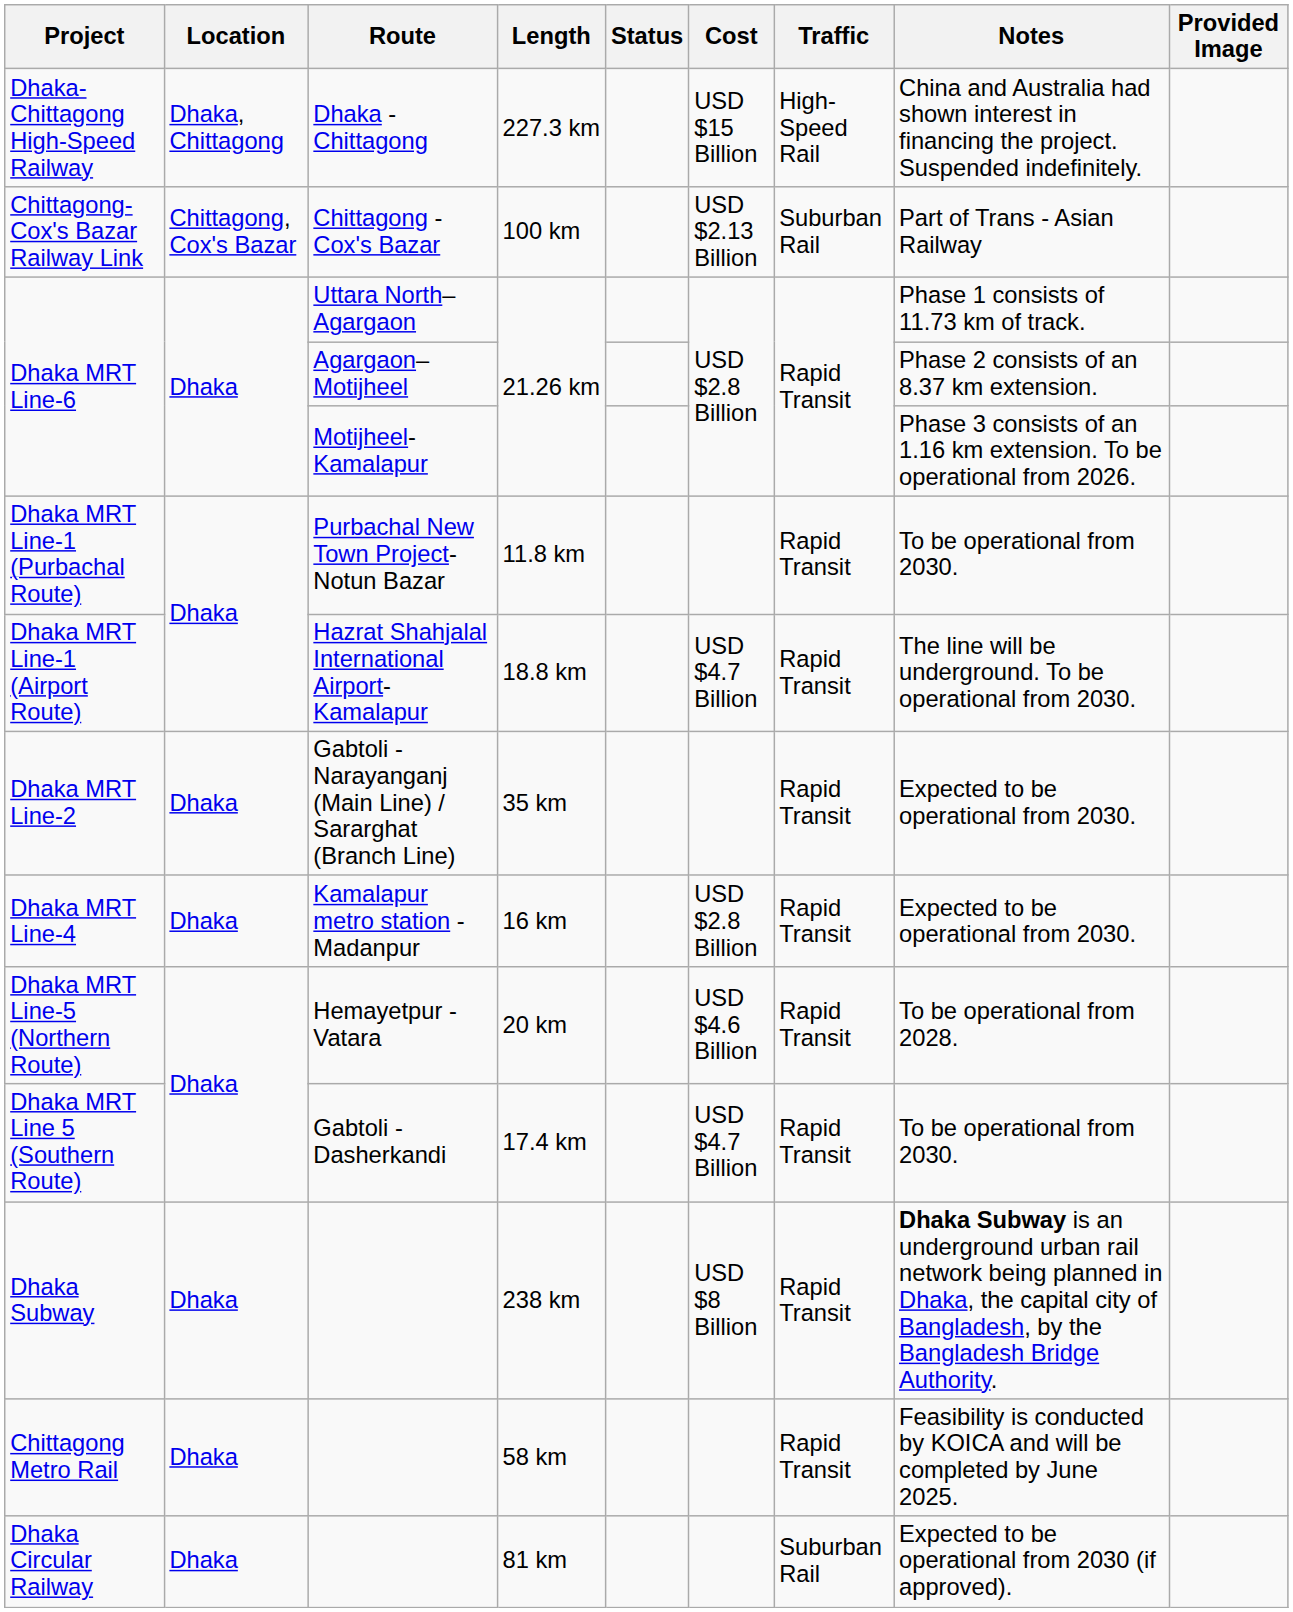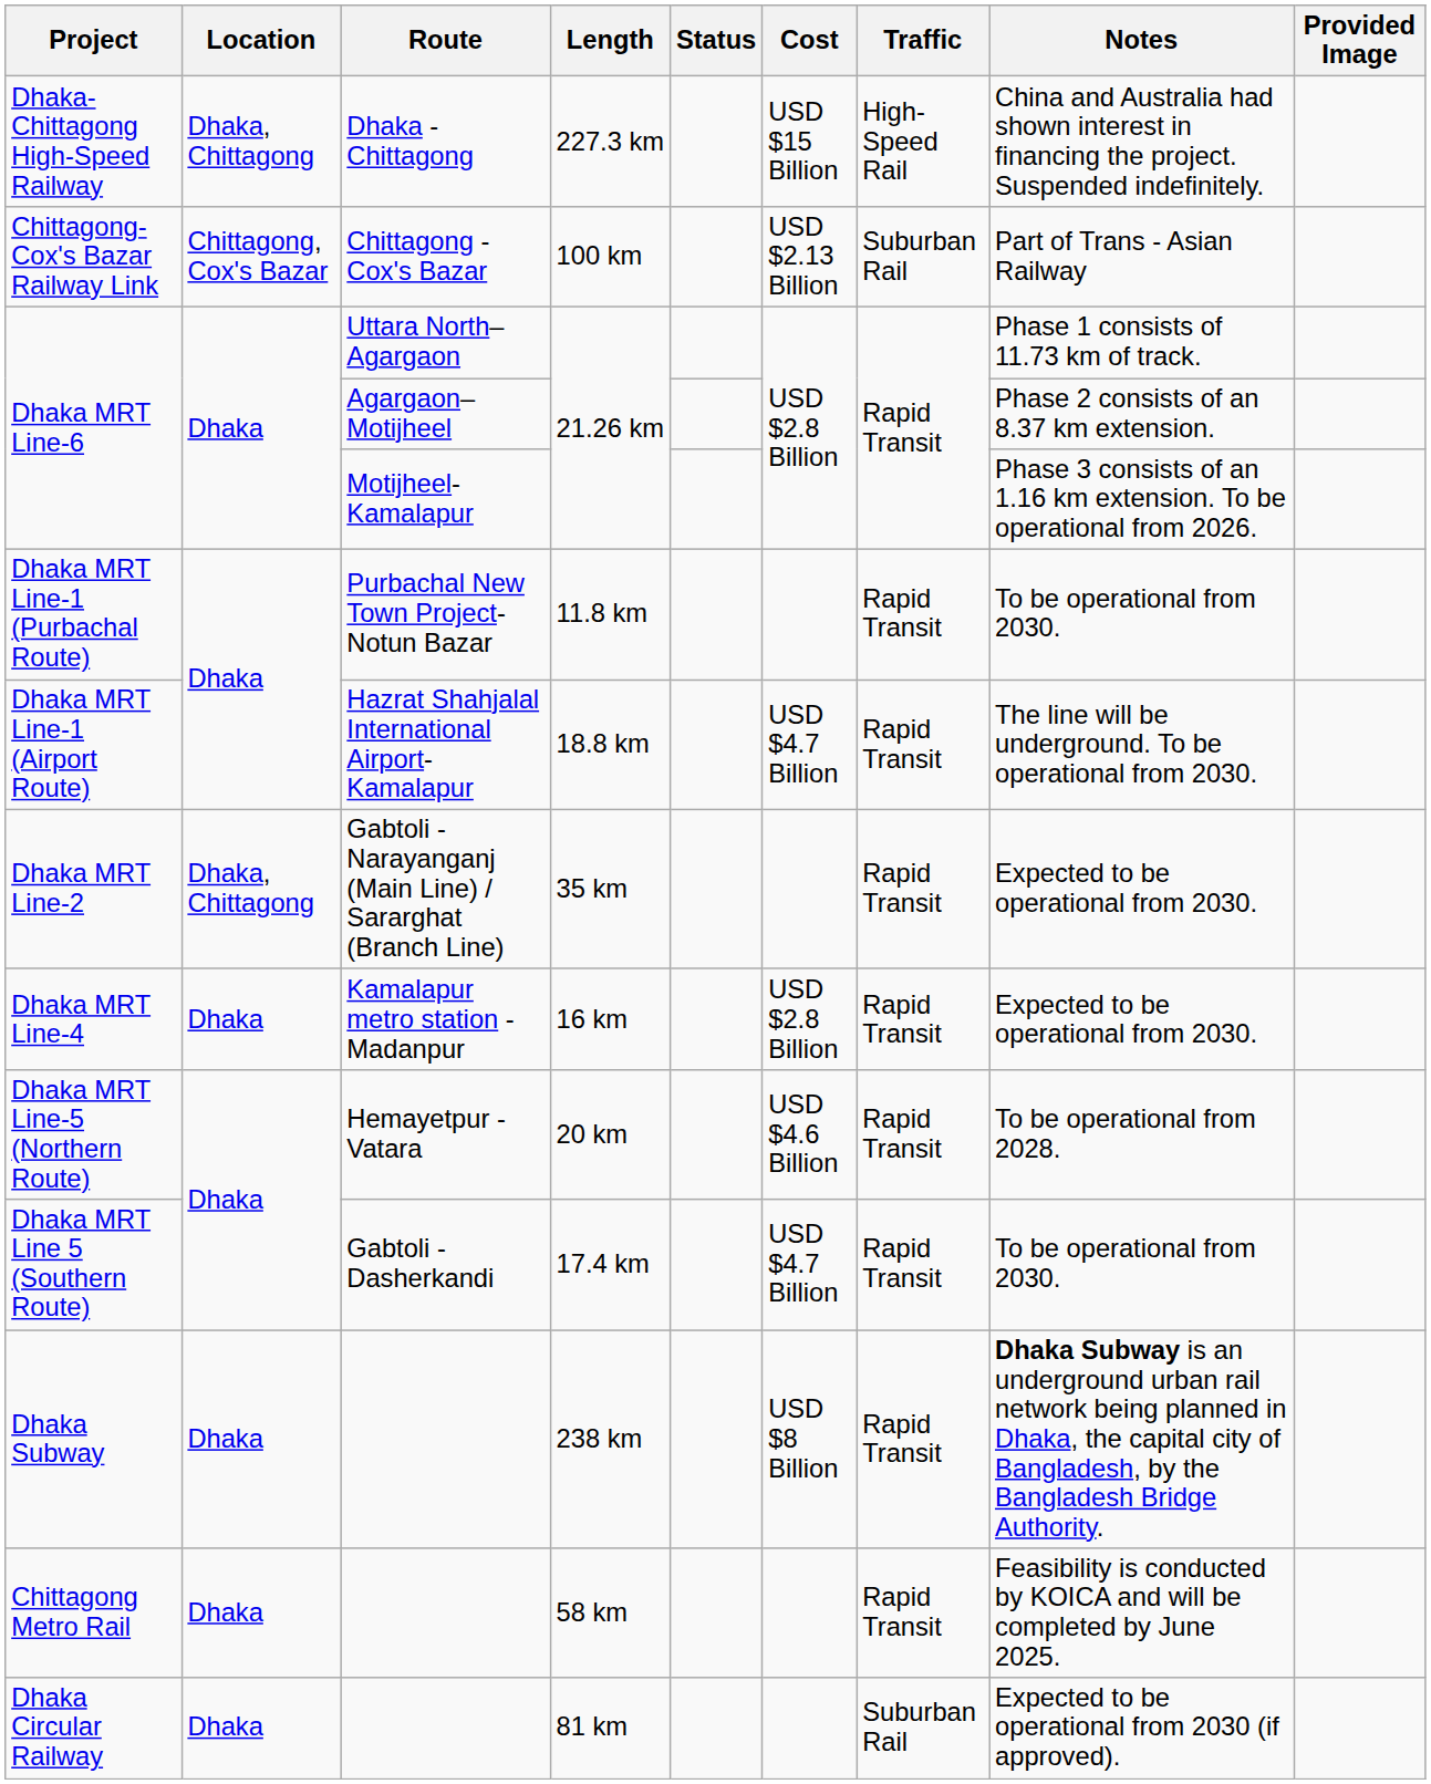 <table class="wikitable sortable">
 <tr>
 <th>Project</th>
 <th>Location</th>
 <th>Route</th>
 <th>Length</th>
 <th>Status</th>
 <th>Cost</th>
 <th>Traffic</th>
 <th>Notes</th>
 <th>Provided Image</th>
 </tr>
 <tr>
 <td><a href='#'>Dhaka-Chittagong High-Speed Railway</a></td>
 <td><a href='#'>Dhaka</a>, <a href='#'>Chittagong</a></td>
 <td><a href='#'>Dhaka</a> - <a href='#'>Chittagong</a></td>
 <td>227.3 km</td>
 <td></td>
 <td>USD $15 Billion</td>
 <td>High-Speed Rail</td>
 <td>China and Australia had shown interest in financing the project. Suspended indefinitely.</td>
 <td></td>
 </tr>
 <tr>
 <td><a href='#'>Chittagong-Cox's Bazar Railway Link</a></td>
 <td><a href='#'>Chittagong</a>, <a href='#'>Cox's Bazar</a></td>
 <td><a href='#'>Chittagong</a> - <a href='#'>Cox's Bazar</a></td>
 <td>100 km</td>
 <td></td>
 <td>USD $2.13 Billion</td>
 <td>Suburban Rail</td>
 <td>Part of Trans - Asian Railway</td>
 <td></td>
 </tr>
 <tr>
 <td rowspan="3"><a href='#'>Dhaka MRT Line-6</a></td>
 <td rowspan="3"><a href='#'>Dhaka</a></td>
 <td><a href='#'>Uttara North</a>–<a href='#'>Agargaon</a></td>
 <td rowspan="3">21.26 km</td>
 <td></td>
 <td rowspan="3">USD $2.8 Billion</td>
 <td rowspan="3">Rapid Transit</td>
 <td>Phase 1 consists of 11.73 km of track.</td>
 <td></td>
 </tr>
 <tr>
 <td><a href='#'>Agargaon</a>–<a href='#'>Motijheel</a></td>
 <td></td>
 <td>Phase 2 consists of an 8.37 km extension.</td>
 <td></td>
 </tr>
 <tr>
 <td><a href='#'>Motijheel</a>-<a href='#'>Kamalapur</a></td>
 <td></td>
 <td>Phase 3 consists of an 1.16 km extension. To be operational from 2026.</td>
 <td></td>
 </tr>
 <tr>
 <td><a href='#'>Dhaka MRT Line-1 (Purbachal Route)</a></td>
 <td rowspan="2"><a href='#'>Dhaka</a></td>
 <td><a href='#'>Purbachal New Town Project</a>- Notun Bazar</td>
 <td>11.8 km</td>
 <td></td>
 <td></td>
 <td>Rapid Transit</td>
 <td>To be operational from 2030.</td>
 <td></td>
 </tr>
 <tr>
 <td><a href='#'>Dhaka MRT Line-1 (Airport Route)</a></td>
 <td><a href='#'>Hazrat Shahjalal International Airport</a>-<a href='#'>Kamalapur</a></td>
 <td>18.8 km</td>
 <td></td>
 <td>USD $4.7 Billion</td>
 <td>Rapid Transit</td>
 <td>The line will be underground. To be operational from 2030.</td>
 <td></td>
 </tr>
 <tr>
 <td><a href='#'>Dhaka MRT Line-2</a></td>
-<td><a href='#'>Dhaka</a></td>
+<td><a href='#'>Dhaka</a>, <a href='#'>Chittagong</a></td>
 <td>Gabtoli - Narayanganj (Main Line) / Sararghat (Branch Line)</td>
 <td>35 km</td>
 <td></td>
 <td></td>
 <td>Rapid Transit</td>
 <td>Expected to be operational from 2030.</td>
 <td></td>
 </tr>
 <tr>
 <td><a href='#'>Dhaka MRT Line-4</a></td>
 <td><a href='#'>Dhaka</a></td>
 <td><a href='#'>Kamalapur metro station</a> - Madanpur</td>
 <td>16 km</td>
 <td></td>
 <td>USD $2.8 Billion</td>
 <td>Rapid Transit</td>
 <td>Expected to be operational from 2030.</td>
 <td></td>
 </tr>
 <tr>
 <td><a href='#'>Dhaka MRT Line-5 (Northern Route)</a></td>
 <td rowspan="2"><a href='#'>Dhaka</a></td>
 <td>Hemayetpur - Vatara</td>
 <td>20 km</td>
 <td></td>
 <td>USD $4.6 Billion</td>
 <td>Rapid Transit</td>
 <td>To be operational from 2028.</td>
 <td></td>
 </tr>
 <tr>
 <td><a href='#'>Dhaka MRT Line 5 (Southern Route)</a></td>
 <td>Gabtoli - Dasherkandi</td>
 <td>17.4 km</td>
 <td></td>
 <td>USD $4.7 Billion</td>
 <td>Rapid Transit</td>
 <td>To be operational from 2030.</td>
 <td></td>
 </tr>
 <tr>
 <td><a href='#'>Dhaka Subway</a></td>
 <td><a href='#'>Dhaka</a></td>
 <td></td>
 <td>238 km</td>
 <td></td>
 <td>USD $8 Billion</td>
 <td>Rapid Transit</td>
 <td><strong>Dhaka Subway</strong> is an underground urban rail network being planned in <a href='#'>Dhaka</a>, the capital city of <a href='#'>Bangladesh</a>, by the <a href='#'>Bangladesh Bridge Authority</a>.</td>
 <td></td>
 </tr>
 <tr>
 <td><a href='#'>Chittagong Metro Rail</a></td>
 <td><a href='#'>Dhaka</a></td>
 <td></td>
 <td>58 km</td>
 <td></td>
 <td></td>
 <td>Rapid Transit</td>
 <td>Feasibility is conducted by KOICA and will be completed by June 2025.</td>
 <td></td>
 </tr>
 <tr>
 <td><a href='#'>Dhaka Circular Railway</a></td>
 <td><a href='#'>Dhaka</a></td>
 <td></td>
 <td>81 km</td>
 <td></td>
 <td></td>
 <td>Suburban Rail</td>
 <td>Expected to be operational from 2030 (if approved).</td>
 <td></td>
 </tr>
 </table>
